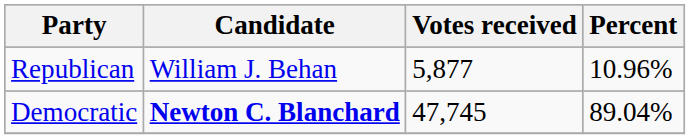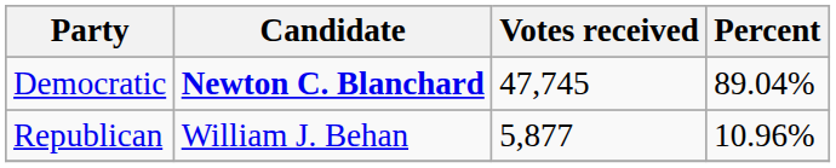 <table class="wikitable">
 <tr>
 <th>Party</th>
 <th>Candidate</th>
 <th>Votes received</th>
 <th>Percent</th>
 </tr>
 <tr>
+<td><a href='#'>Democratic</a></td>
+<td><strong><a href='#'>Newton C. Blanchard</a></strong></td>
+<td>47,745</td>
+<td>89.04%</td>
+</tr>
+<tr>
 <td><a href='#'>Republican</a></td>
 <td><a href='#'>William J. Behan</a></td>
 <td>5,877</td>
 <td>10.96%</td>
 </tr>
 <tr>
-<td><a href='#'>Democratic</a></td>
-<td><strong><a href='#'>Newton C. Blanchard</a></strong></td>
-<td>47,745</td>
-<td>89.04%</td>
-</tr>
-<tr>
 </tr>
 </table>
